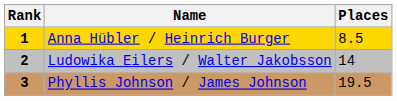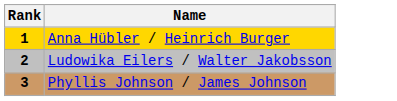 <table class="wikitable">
 <tr>
 <th>Rank</th>
 <th>Name</th>
-<th>Places</th>
 </tr>
 <tr bgcolor=gold>
 <td align=center><strong>1</strong></td>
 <td> <a href='#'>Anna Hübler</a> / <a href='#'>Heinrich Burger</a></td>
-<td>8.5</td>
 </tr>
 <tr bgcolor=silver>
 <td align=center><strong>2</strong></td>
 <td> <a href='#'>Ludowika Eilers</a> / <a href='#'>Walter Jakobsson</a></td>
-<td>14</td>
 </tr>
 <tr bgcolor=cc9966>
 <td align=center><strong>3</strong></td>
 <td>  <a href='#'>Phyllis Johnson</a> / <a href='#'>James Johnson</a></td>
-<td>19.5</td>
 </tr>
 </table>
